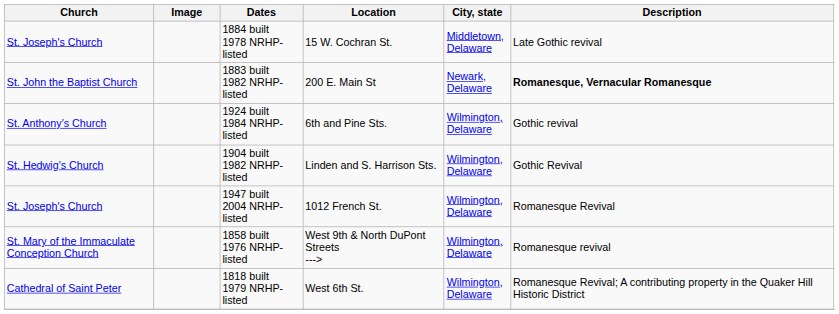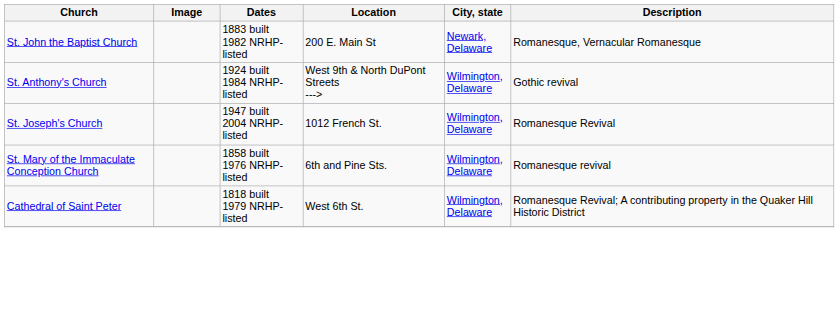 <table class="wikitable sortable" style="width:98%">
 <tr>
 <th width = 18%><strong>Church</strong></th>
 <th width = 8% class="unsortable"><strong>Image</strong></th>
 <th width = 10%><strong>Dates</strong></th>
 <th><strong>Location</strong></th>
 <th width = 8%><strong>City, state</strong></th>
 <th class="unsortable"><strong>Description</strong></th>
 </tr>
 <tr>
-<td><a href='#'>St. Joseph's Church</a></td>
-<td></td>
-<td>1884 built<br>1978 NRHP-listed</td>
-<td>15 W. Cochran St.<br><small></small></td>
-<td><a href='#'>Middletown, Delaware</a></td>
-<td>Late Gothic revival</td>
-</tr>
-<tr>
 <td><a href='#'>St. John the Baptist Church</a></td>
 <td></td>
 <td>1883 built<br>1982 NRHP-listed</td>
 <td>200 E. Main St<br><small></small></td>
 <td><a href='#'>Newark, Delaware</a></td>
-<td><strong>Romanesque, Vernacular Romanesque</strong></td>
+<td>Romanesque, Vernacular Romanesque</td>
 </tr>
 <tr>
 <td><a href='#'>St. Anthony's Church</a></td>
 <td></td>
 <td>1924 built<br>1984 NRHP-listed</td>
-<td>6th and Pine Sts.<br><small></small></td>
+<td>West 9th & North DuPont Streets<br><small></small>---></td>
 <td><a href='#'>Wilmington, Delaware</a></td>
 <td>Gothic revival</td>
-</tr>
-<tr>
-<td><a href='#'>St. Hedwig's Church</a></td>
-<td></td>
-<td>1904 built<br>1982 NRHP-listed</td>
-<td>Linden and S. Harrison Sts.<br><small></small></td>
-<td><a href='#'>Wilmington, Delaware</a></td>
-<td>Gothic Revival</td>
 </tr>
 <tr>
 <td><a href='#'>St. Joseph's Church</a></td>
 <td></td>
 <td>1947 built<br>2004 NRHP-listed</td>
 <td>1012 French St.<br><small></small></td>
 <td><a href='#'>Wilmington, Delaware</a></td>
 <td>Romanesque Revival</td>
 </tr>
 <tr>
 <td><a href='#'>St. Mary of the Immaculate Conception Church</a></td>
 <td></td>
 <td>1858 built<br>1976 NRHP-listed</td>
-<td>West 9th & North DuPont Streets<br><small></small>---></td>
+<td>6th and Pine Sts.<br><small></small></td>
 <td><a href='#'>Wilmington, Delaware</a></td>
 <td>Romanesque revival</td>
 </tr>
 <tr>
 <td><a href='#'>Cathedral of Saint Peter</a></td>
 <td></td>
 <td>1818 built<br>1979 NRHP-listed</td>
 <td>West 6th St.<br><small></small></td>
 <td><a href='#'>Wilmington, Delaware</a></td>
 <td>Romanesque Revival; A contributing property in the Quaker Hill Historic District</td>
 </tr>
 <tr>
 </tr>
 </table>
